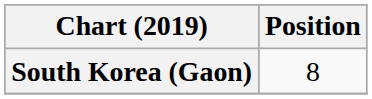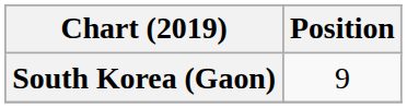 <table class="wikitable sortable plainrowheaders" style="text-align:center">
 <tr>
 <th scope="col">Chart (2019)</th>
 <th scope="col">Position</th>
 </tr>
 <tr>
 <th scope="row">South Korea (Gaon)</th>
-<td>8</td>
+<td>9</td>
 </tr>
 <tr>
 </tr>
 </table>
